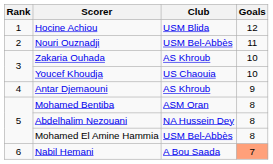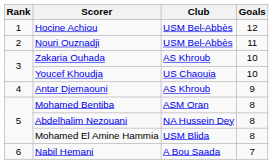 <table class="wikitable" style="text-align:center">
 <tr>
 <th>Rank</th>
 <th>Scorer</th>
 <th>Club</th>
 <th>Goals</th>
 </tr>
 <tr>
 <td>1</td>
 <td align="left"> <a href='#'>Hocine Achiou</a></td>
-<td align="left"><a href='#'>USM Blida</a></td>
+<td align="left"><a href='#'>USM Bel-Abbès</a></td>
 <td>12</td>
 </tr>
 <tr>
 <td>2</td>
 <td align="left"> <a href='#'>Nouri Ouznadji</a></td>
 <td align="left"><a href='#'>USM Bel-Abbès</a></td>
 <td>11</td>
 </tr>
 <tr>
 <td rowspan="2">3</td>
 <td align="left"> <a href='#'>Zakaria Ouhada</a></td>
 <td align="left"><a href='#'>AS Khroub</a></td>
 <td>10</td>
 </tr>
 <tr>
 <td align="left"> <a href='#'>Youcef Khoudja</a></td>
 <td align="left"><a href='#'>US Chaouia</a></td>
 <td>10</td>
 </tr>
 <tr>
 <td>4</td>
 <td align="left"> <a href='#'>Antar Djemaouni</a></td>
 <td align="left"><a href='#'>AS Khroub</a></td>
 <td>9</td>
 </tr>
 <tr>
 <td rowspan="3">5</td>
 <td align="left"> <a href='#'>Mohamed Bentiba</a></td>
 <td align="left"><a href='#'>ASM Oran</a></td>
 <td>8</td>
 </tr>
 <tr>
 <td align="left"> <a href='#'>Abdelhalim Nezouani</a></td>
 <td align="left"><a href='#'>NA Hussein Dey</a></td>
 <td>8</td>
 </tr>
 <tr>
 <td align="left"> Mohamed El Amine Hammia</td>
-<td align="left"><a href='#'>USM Bel-Abbès</a></td>
+<td align="left"><a href='#'>USM Blida</a></td>
 <td>8</td>
 </tr>
 <tr>
 <td>6</td>
 <td align="left"> <a href='#'>Nabil Hemani</a></td>
 <td align="left"><a href='#'>A Bou Saada</a></td>
-<td style="background: lightsalmon;">7</td>
+<td>7</td>
 </tr>
 </table>
